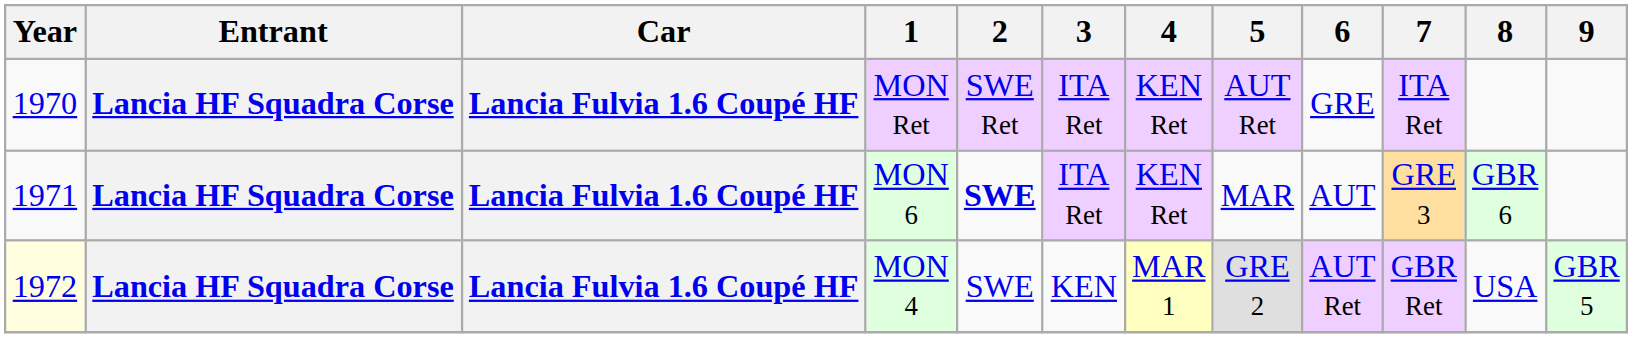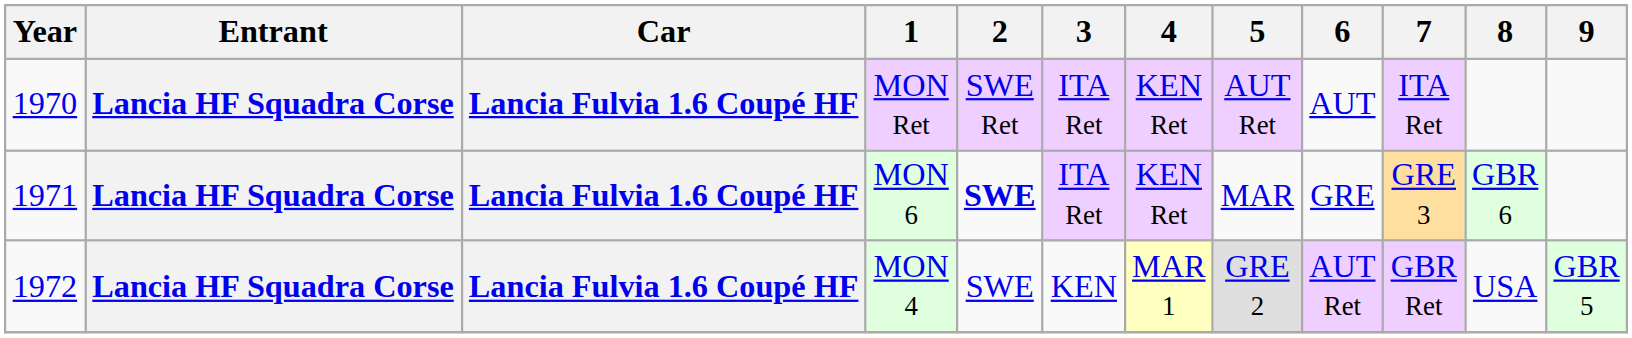 <table class="wikitable" style="text-align:center; font-size:90%;">
 <tr>
 <th>Year</th>
 <th>Entrant</th>
 <th>Car</th>
 <th>1</th>
 <th>2</th>
 <th>3</th>
 <th>4</th>
 <th>5</th>
 <th>6</th>
 <th>7</th>
 <th>8</th>
 <th>9</th>
 </tr>
 <tr>
 <td><a href='#'>1970</a></td>
 <th><a href='#'>Lancia HF Squadra Corse</a></th>
 <th><a href='#'>Lancia Fulvia 1.6 Coupé HF</a></th>
 <td style="background:#EFCFFF;"><a href='#'>MON</a><br><small>Ret</small></td>
 <td style="background:#EFCFFF;"><a href='#'>SWE</a><br><small>Ret</small></td>
 <td style="background:#EFCFFF;"><a href='#'>ITA</a><br><small>Ret</small></td>
 <td style="background:#EFCFFF;"><a href='#'>KEN</a><br><small>Ret</small></td>
 <td style="background:#EFCFFF;"><a href='#'>AUT</a><br><small>Ret</small></td>
-<td><a href='#'>GRE</a></td>
+<td><a href='#'>AUT</a></td>
 <td style="background:#EFCFFF;"><a href='#'>ITA</a><br><small>Ret</small></td>
 <td></td>
 <td></td>
 </tr>
 <tr>
 <td><a href='#'>1971</a></td>
 <th><a href='#'>Lancia HF Squadra Corse</a></th>
 <th><a href='#'>Lancia Fulvia 1.6 Coupé HF</a></th>
 <td style="background:#DFFFDF;"><a href='#'>MON</a><br><small>6</small></td>
 <td><strong><a href='#'>SWE</a></strong></td>
 <td style="background:#EFCFFF;"><a href='#'>ITA</a><br><small>Ret</small></td>
 <td style="background:#EFCFFF;"><a href='#'>KEN</a><br><small>Ret</small></td>
 <td><a href='#'>MAR</a></td>
-<td><a href='#'>AUT</a></td>
+<td><a href='#'>GRE</a></td>
 <td style="background:#FFDF9F;"><a href='#'>GRE</a><br><small>3</small></td>
 <td style="background:#DFFFDF;"><a href='#'>GBR</a><br><small>6</small></td>
 <td></td>
 </tr>
 <tr>
-<td style="background: lightyellow;"><a href='#'>1972</a></td>
+<td><a href='#'>1972</a></td>
 <th><a href='#'>Lancia HF Squadra Corse</a></th>
 <th><a href='#'>Lancia Fulvia 1.6 Coupé HF</a></th>
 <td style="background:#DFFFDF;"><a href='#'>MON</a><br><small>4</small></td>
 <td><a href='#'>SWE</a></td>
 <td><a href='#'>KEN</a></td>
 <td style="background:#FFFFBF;"><a href='#'>MAR</a><br><small>1</small></td>
 <td style="background:#DFDFDF;"><a href='#'>GRE</a><br><small>2</small></td>
 <td style="background:#EFCFFF;"><a href='#'>AUT</a><br><small>Ret</small></td>
 <td style="background:#EFCFFF;"><a href='#'>GBR</a><br><small>Ret</small></td>
 <td><a href='#'>USA</a></td>
 <td style="background:#DFFFDF;"><a href='#'>GBR</a><br><small>5</small></td>
 </tr>
 <tr>
 </tr>
 </table>
